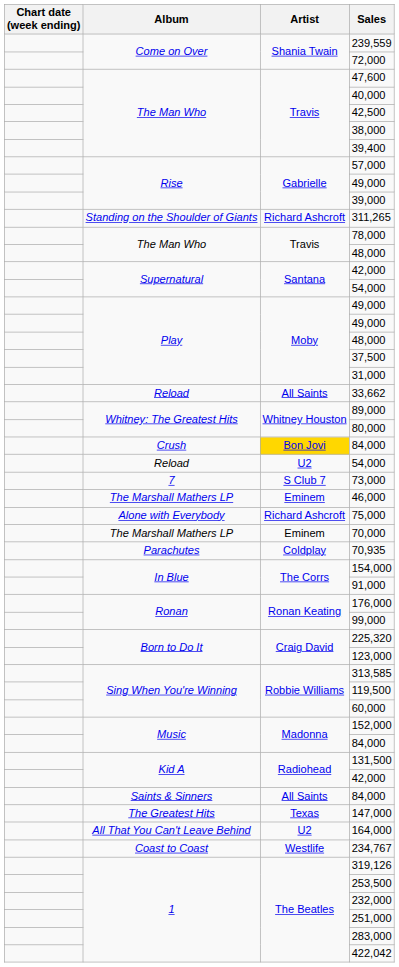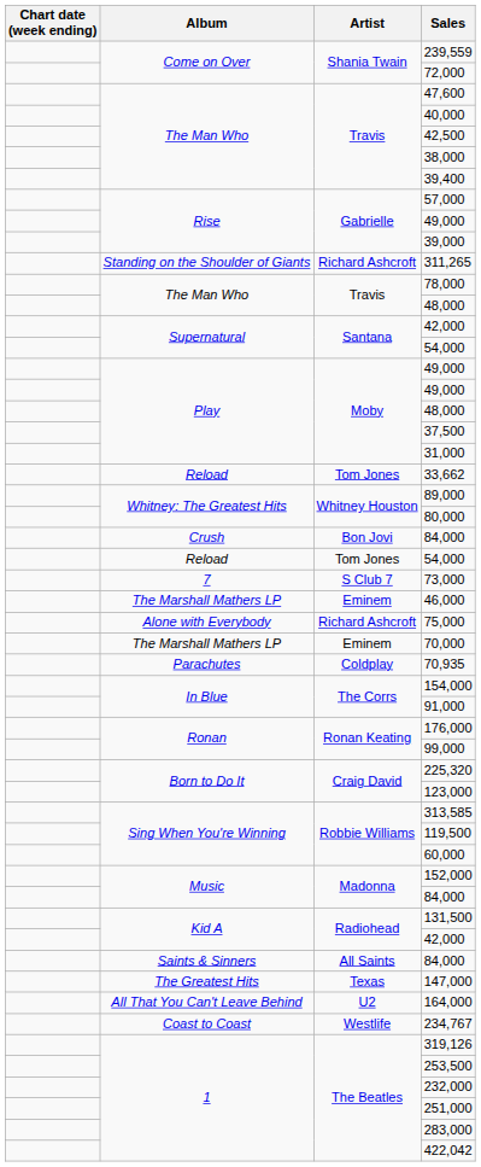 <table class="wikitable plainrowheaders">
 <tr>
 <th style="text-align:center;">Chart date<br>(week ending)</th>
 <th style="text-align:center;">Album</th>
 <th style="text-align:center;">Artist</th>
 <th style="text-align:center;">Sales</th>
 </tr>
 <tr>
 <td style="text-align:left;"></td>
 <td style="text-align:center;" rowspan="2"><em><a href='#'>Come on Over</a></em></td>
 <td style="text-align:center;" rowspan="2"><a href='#'>Shania Twain</a></td>
 <td style="text-align:left;">239,559</td>
 </tr>
 <tr>
 <td style="text-align:left;"></td>
 <td style="text-align:left;">72,000</td>
 </tr>
 <tr>
 <td style="text-align:left;"></td>
 <td style="text-align:center;" rowspan="5"><em><a href='#'>The Man Who</a></em></td>
 <td style="text-align:center;" rowspan="5"><a href='#'>Travis</a></td>
 <td style="text-align:left;">47,600</td>
 </tr>
 <tr>
 <td style="text-align:left;"></td>
 <td style="text-align:left;">40,000</td>
 </tr>
 <tr>
 <td style="text-align:left;"></td>
 <td style="text-align:left;">42,500</td>
 </tr>
 <tr>
 <td style="text-align:left;"></td>
 <td style="text-align:left;">38,000</td>
 </tr>
 <tr>
 <td style="text-align:left;"></td>
 <td style="text-align:left;">39,400</td>
 </tr>
 <tr>
 <td style="text-align:left;"></td>
 <td style="text-align:center;" rowspan="3"><em><a href='#'>Rise</a></em></td>
 <td style="text-align:center;" rowspan="3"><a href='#'>Gabrielle</a></td>
 <td style="text-align:left;">57,000</td>
 </tr>
 <tr>
 <td style="text-align:left;"></td>
 <td style="text-align:left;">49,000</td>
 </tr>
 <tr>
 <td style="text-align:left;"></td>
 <td style="text-align:left;">39,000</td>
 </tr>
 <tr>
 <td style="text-align:left;"></td>
 <td style="text-align:center;"><em><a href='#'>Standing on the Shoulder of Giants</a></em></td>
 <td style="text-align:center;"><a href='#'>Richard Ashcroft</a></td>
 <td style="text-align:left;">311,265</td>
 </tr>
 <tr>
 <td style="text-align:left;"></td>
 <td style="text-align:center;" rowspan="2"><em>The Man Who</em></td>
 <td style="text-align:center;" rowspan="2">Travis</td>
 <td style="text-align:left;">78,000</td>
 </tr>
 <tr>
 <td style="text-align:left;"></td>
 <td style="text-align:left;">48,000</td>
 </tr>
 <tr>
 <td style="text-align:left;"></td>
 <td style="text-align:center;" rowspan="2"><em><a href='#'>Supernatural</a></em></td>
 <td style="text-align:center;" rowspan="2"><a href='#'>Santana</a></td>
 <td style="text-align:left;">42,000</td>
 </tr>
 <tr>
 <td style="text-align:left;"></td>
 <td style="text-align:left;">54,000</td>
 </tr>
 <tr>
 <td style="text-align:left;"></td>
 <td style="text-align:center;" rowspan="5"><em><a href='#'>Play</a></em></td>
 <td style="text-align:center;" rowspan="5"><a href='#'>Moby</a></td>
 <td style="text-align:left;">49,000</td>
 </tr>
 <tr>
 <td style="text-align:left;"></td>
 <td style="text-align:left;">49,000</td>
 </tr>
 <tr>
 <td style="text-align:left;"></td>
 <td style="text-align:left;">48,000</td>
 </tr>
 <tr>
 <td style="text-align:left;"></td>
 <td style="text-align:left;">37,500</td>
 </tr>
 <tr>
 <td style="text-align:left;"></td>
 <td style="text-align:left;">31,000</td>
 </tr>
 <tr>
 <td style="text-align:left;"></td>
 <td style="text-align:center;"><em><a href='#'>Reload</a></em></td>
-<td style="text-align:center;"><a href='#'>All Saints</a></td>
+<td style="text-align:center;"><a href='#'>Tom Jones</a></td>
 <td style="text-align:left;">33,662</td>
 </tr>
 <tr>
 <td style="text-align:left;"></td>
 <td style="text-align:center;" rowspan="2"><em><a href='#'>Whitney: The Greatest Hits</a></em></td>
 <td style="text-align:center;" rowspan="2"><a href='#'>Whitney Houston</a></td>
 <td style="text-align:left;">89,000</td>
 </tr>
 <tr>
 <td style="text-align:left;"></td>
 <td style="text-align:left;">80,000</td>
 </tr>
 <tr>
 <td style="text-align:left;"></td>
 <td style="text-align:center;"><em><a href='#'>Crush</a></em></td>
-<td style="background: gold; text-align:center;"><a href='#'>Bon Jovi</a></td>
+<td style="text-align:center;"><a href='#'>Bon Jovi</a></td>
 <td style="text-align:left;">84,000</td>
 </tr>
 <tr>
 <td style="text-align:left;"></td>
 <td style="text-align:center;"><em>Reload</em></td>
-<td style="text-align:center;"><a href='#'>U2</a></td>
+<td style="text-align:center;">Tom Jones</td>
 <td style="text-align:left;">54,000</td>
 </tr>
 <tr>
 <td style="text-align:left;"></td>
 <td style="text-align:center;"><em><a href='#'>7</a></em></td>
 <td style="text-align:center;"><a href='#'>S Club 7</a></td>
 <td style="text-align:left;">73,000</td>
 </tr>
 <tr>
 <td style="text-align:left;"></td>
 <td style="text-align:center;"><em><a href='#'>The Marshall Mathers LP</a></em></td>
 <td style="text-align:center;"><a href='#'>Eminem</a></td>
 <td style="text-align:left;">46,000</td>
 </tr>
 <tr>
 <td style="text-align:left;"></td>
 <td style="text-align:center;"><em><a href='#'>Alone with Everybody</a></em></td>
 <td style="text-align:center;"><a href='#'>Richard Ashcroft</a></td>
 <td style="text-align:left;">75,000</td>
 </tr>
 <tr>
 <td style="text-align:left;"></td>
 <td style="text-align:center;"><em>The Marshall Mathers LP</em></td>
 <td style="text-align:center;">Eminem</td>
 <td style="text-align:left;">70,000</td>
 </tr>
 <tr>
 <td style="text-align:left;"></td>
 <td style="text-align:center;"><em><a href='#'>Parachutes</a></em></td>
 <td style="text-align:center;"><a href='#'>Coldplay</a></td>
 <td style="text-align:left;">70,935</td>
 </tr>
 <tr>
 <td style="text-align:left;"></td>
 <td style="text-align:center;" rowspan="2"><em><a href='#'>In Blue</a></em></td>
 <td style="text-align:center;" rowspan="2"><a href='#'>The Corrs</a></td>
 <td style="text-align:left;">154,000</td>
 </tr>
 <tr>
 <td style="text-align:left;"></td>
 <td style="text-align:left;">91,000</td>
 </tr>
 <tr>
 <td style="text-align:left;"></td>
 <td style="text-align:center;" rowspan="2"><em><a href='#'>Ronan</a></em></td>
 <td style="text-align:center;" rowspan="2"><a href='#'>Ronan Keating</a></td>
 <td style="text-align:left;">176,000</td>
 </tr>
 <tr>
 <td style="text-align:left;"></td>
 <td style="text-align:left;">99,000</td>
 </tr>
 <tr>
 <td style="text-align:left;"></td>
 <td style="text-align:center;" rowspan="2"><em><a href='#'>Born to Do It</a></em></td>
 <td style="text-align:center;" rowspan="2"><a href='#'>Craig David</a></td>
 <td style="text-align:left;">225,320</td>
 </tr>
 <tr>
 <td style="text-align:left;"></td>
 <td style="text-align:left;">123,000</td>
 </tr>
 <tr>
 <td style="text-align:left;"></td>
 <td style="text-align:center;" rowspan="3"><em><a href='#'>Sing When You're Winning</a></em></td>
 <td style="text-align:center;" rowspan="3"><a href='#'>Robbie Williams</a></td>
 <td style="text-align:left;">313,585</td>
 </tr>
 <tr>
 <td style="text-align:left;"></td>
 <td style="text-align:left;">119,500</td>
 </tr>
 <tr>
 <td style="text-align:left;"></td>
 <td style="text-align:left;">60,000</td>
 </tr>
 <tr>
 <td style="text-align:left;"></td>
 <td style="text-align:center;" rowspan="2"><em><a href='#'>Music</a></em></td>
 <td style="text-align:center;" rowspan="2"><a href='#'>Madonna</a></td>
 <td style="text-align:left;">152,000</td>
 </tr>
 <tr>
 <td style="text-align:left;"></td>
 <td style="text-align:left;">84,000</td>
 </tr>
 <tr>
 <td style="text-align:left;"></td>
 <td style="text-align:center;" rowspan="2"><em><a href='#'>Kid A</a></em></td>
 <td style="text-align:center;" rowspan="2"><a href='#'>Radiohead</a></td>
 <td style="text-align:left;">131,500</td>
 </tr>
 <tr>
 <td style="text-align:left;"></td>
 <td style="text-align:left;">42,000</td>
 </tr>
 <tr>
 <td style="text-align:left;"></td>
 <td style="text-align:center;"><em><a href='#'>Saints & Sinners</a></em></td>
 <td style="text-align:center;"><a href='#'>All Saints</a></td>
 <td style="text-align:left;">84,000</td>
 </tr>
 <tr>
 <td style="text-align:left;"></td>
 <td style="text-align:center;"><em><a href='#'>The Greatest Hits</a></em></td>
 <td style="text-align:center;"><a href='#'>Texas</a></td>
 <td style="text-align:left;">147,000</td>
 </tr>
 <tr>
 <td style="text-align:left;"></td>
 <td style="text-align:center;"><em><a href='#'>All That You Can't Leave Behind</a></em></td>
 <td style="text-align:center;"><a href='#'>U2</a></td>
 <td style="text-align:left;">164,000</td>
 </tr>
 <tr>
 <td style="text-align:left;"></td>
 <td style="text-align:center;"><em><a href='#'>Coast to Coast</a></em></td>
 <td style="text-align:center;"><a href='#'>Westlife</a></td>
 <td style="text-align:left;">234,767</td>
 </tr>
 <tr>
 <td style="text-align:left;"></td>
 <td style="text-align:center;" rowspan="6"><em><a href='#'>1</a></em></td>
 <td style="text-align:center;" rowspan="6"><a href='#'>The Beatles</a></td>
 <td style="text-align:left;">319,126</td>
 </tr>
 <tr>
 <td style="text-align:left;"></td>
 <td style="text-align:left;">253,500</td>
 </tr>
 <tr>
 <td style="text-align:left;"></td>
 <td style="text-align:left;">232,000</td>
 </tr>
 <tr>
 <td style="text-align:left;"></td>
 <td style="text-align:left;">251,000</td>
 </tr>
 <tr>
 <td style="text-align:left;"></td>
 <td style="text-align:left;">283,000</td>
 </tr>
 <tr>
 <td style="text-align:left;"></td>
 <td style="text-align:left;">422,042</td>
 </tr>
 </table>
